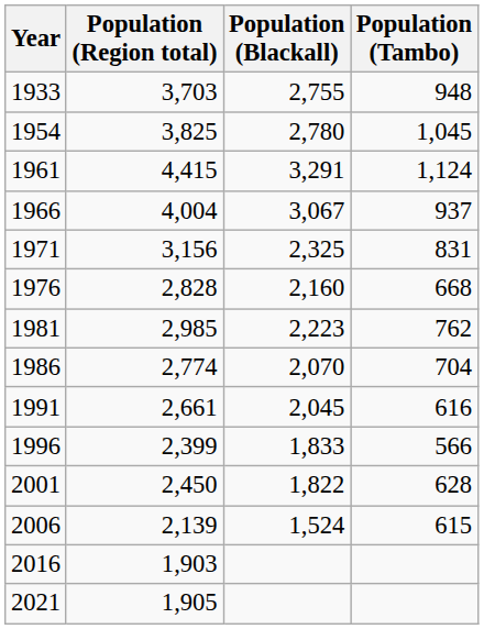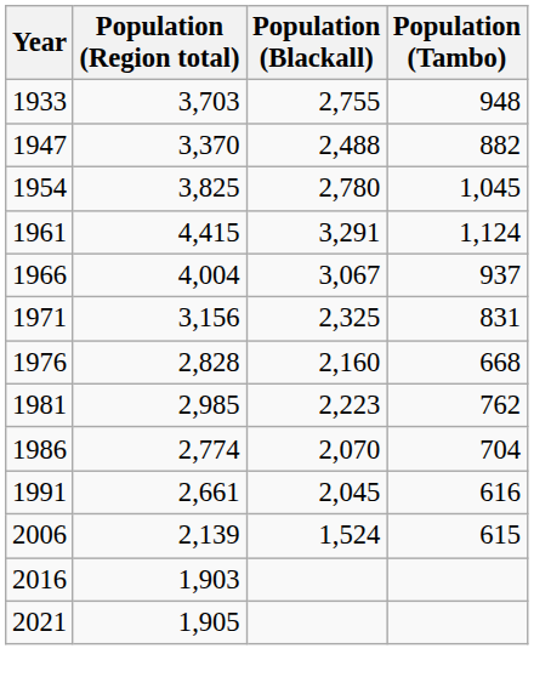 <table class="wikitable" style="text-align: right;">
 <tr>
 <th>Year</th>
 <th>Population<br>(Region total)</th>
 <th>Population<br>(Blackall)</th>
 <th>Population<br>(Tambo)</th>
 </tr>
 <tr>
 <td>1933</td>
 <td>3,703</td>
 <td>2,755</td>
 <td>948</td>
+</tr>
+<tr>
+<td>1947</td>
+<td>3,370</td>
+<td>2,488</td>
+<td>882</td>
 </tr>
 <tr>
 <td>1954</td>
 <td>3,825</td>
 <td>2,780</td>
 <td>1,045</td>
 </tr>
 <tr>
 <td>1961</td>
 <td>4,415</td>
 <td>3,291</td>
 <td>1,124</td>
 </tr>
 <tr>
 <td>1966</td>
 <td>4,004</td>
 <td>3,067</td>
 <td>937</td>
 </tr>
 <tr>
 <td>1971</td>
 <td>3,156</td>
 <td>2,325</td>
 <td>831</td>
 </tr>
 <tr>
 <td>1976</td>
 <td>2,828</td>
 <td>2,160</td>
 <td>668</td>
 </tr>
 <tr>
 <td>1981</td>
 <td>2,985</td>
 <td>2,223</td>
 <td>762</td>
 </tr>
 <tr>
 <td>1986</td>
 <td>2,774</td>
 <td>2,070</td>
 <td>704</td>
 </tr>
 <tr>
 <td>1991</td>
 <td>2,661</td>
 <td>2,045</td>
 <td>616</td>
 </tr>
 <tr>
-<td>1996</td>
-<td>2,399</td>
-<td>1,833</td>
-<td>566</td>
-</tr>
-<tr>
-<td>2001</td>
-<td>2,450</td>
-<td>1,822</td>
-<td>628</td>
-</tr>
-<tr>
 <td>2006</td>
 <td>2,139</td>
 <td>1,524</td>
 <td>615</td>
 </tr>
 <tr>
 <td>2016</td>
 <td>1,903</td>
 <td></td>
 <td></td>
 </tr>
 <tr>
 <td>2021</td>
 <td>1,905</td>
 <td></td>
 </tr>
 </table>
